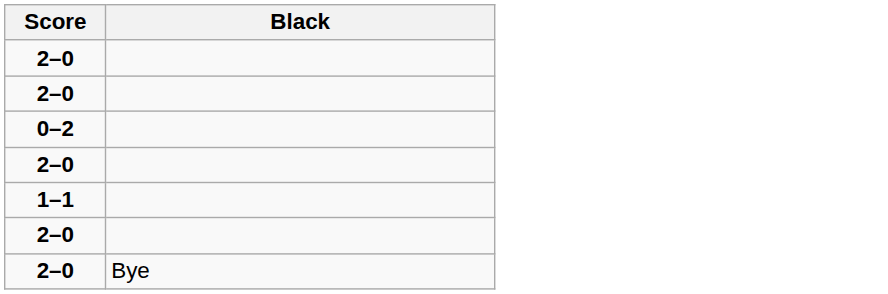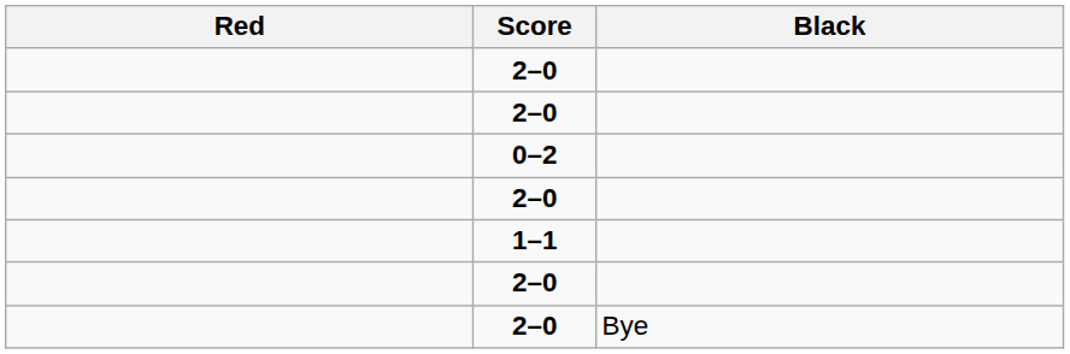 <table class="wikitable" style="text-align: center;">
 <tr>
+<th align="right" width="270">Red</th>
 <th width="65">Score</th>
 <th align="left" width="270">Black</th>
 </tr>
 <tr>
+<td align=left><strong></strong></td>
 <td align=center><strong>2–0</strong></td>
 <td align=left></td>
 </tr>
 <tr>
+<td align=left><strong></strong></td>
 <td align=center><strong>2–0</strong></td>
 <td align=left></td>
 </tr>
 <tr>
+<td align=left></td>
 <td align=center><strong>0–2</strong></td>
 <td align=left><strong></strong></td>
 </tr>
 <tr>
+<td align=left><strong></strong></td>
 <td align=center><strong>2–0</strong></td>
 <td align=left></td>
 </tr>
 <tr>
+<td align=left></td>
 <td align=center><strong>1–1</strong></td>
 <td align=left></td>
 </tr>
 <tr>
+<td align=left><strong></strong></td>
 <td align=center><strong>2–0</strong></td>
 <td align=left></td>
 </tr>
 <tr>
+<td align=left><strong></strong></td>
 <td align=center><strong>2–0</strong></td>
 <td align=left>Bye</td>
 </tr>
 </table>
